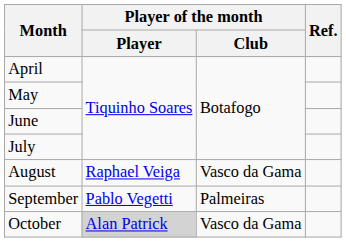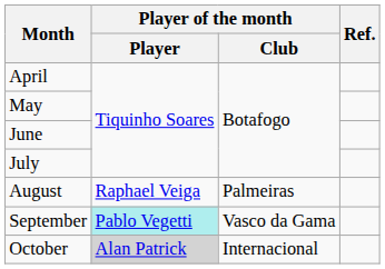 <table class="wikitable">
 <tr>
 <th rowspan="2">Month</th>
 <th colspan="2">Player of the month</th>
 <th rowspan="2">Ref.</th>
 </tr>
 <tr>
 <th>Player</th>
 <th>Club</th>
 </tr>
 <tr>
 <td>April</td>
 <td rowspan=4> <a href='#'>Tiquinho Soares</a></td>
 <td rowspan=4>Botafogo</td>
 <td align="center"></td>
 </tr>
 <tr>
 <td>May</td>
 <td align="center"></td>
 </tr>
 <tr>
 <td>June</td>
 <td align="center"></td>
 </tr>
 <tr>
 <td>July</td>
 <td align="center"></td>
 </tr>
 <tr>
 <td>August</td>
 <td> <a href='#'>Raphael Veiga</a></td>
-<td>Vasco da Gama</td>
+<td>Palmeiras</td>
 <td align="center"></td>
 </tr>
 <tr>
 <td>September</td>
-<td> <a href='#'>Pablo Vegetti</a></td>
-<td>Palmeiras</td>
+<td style="background: paleturquoise;"> <a href='#'>Pablo Vegetti</a></td>
+<td>Vasco da Gama</td>
 <td align="center"></td>
 </tr>
 <tr>
 <td>October</td>
 <td style="background: lightgrey;"> <a href='#'>Alan Patrick</a></td>
-<td>Vasco da Gama</td>
+<td>Internacional</td>
 <td align="center"></td>
 </tr>
 </table>
